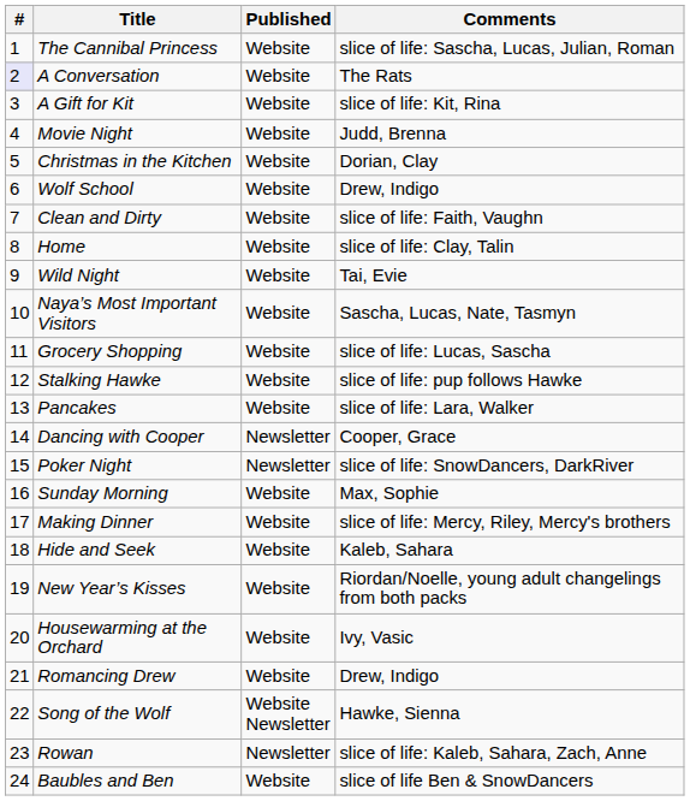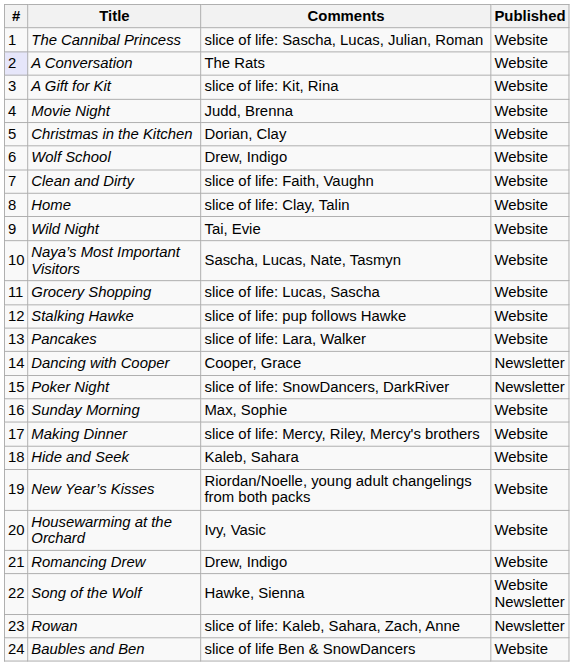 <table class="wikitable">
 <tr>
 <th>#</th>
 <th>Title</th>
+<th>Comments</th>
 <th>Published</th>
-<th>Comments</th>
 </tr>
 <tr>
 <td>1</td>
 <td><em>The Cannibal Princess</em></td>
+<td>slice of life: Sascha, Lucas, Julian, Roman</td>
 <td>Website</td>
-<td>slice of life: Sascha, Lucas, Julian, Roman</td>
 </tr>
 <tr>
 <td style="background: lavender;">2</td>
 <td><em>A Conversation</em></td>
+<td>The Rats</td>
 <td>Website</td>
-<td>The Rats</td>
 </tr>
 <tr>
 <td>3</td>
 <td><em>A Gift for Kit</em></td>
+<td>slice of life: Kit, Rina</td>
 <td>Website</td>
-<td>slice of life: Kit, Rina</td>
 </tr>
 <tr>
 <td>4</td>
 <td><em>Movie Night</em></td>
+<td>Judd, Brenna</td>
 <td>Website</td>
-<td>Judd, Brenna</td>
 </tr>
 <tr>
 <td>5</td>
 <td><em>Christmas in the Kitchen</em></td>
+<td>Dorian, Clay</td>
 <td>Website</td>
-<td>Dorian, Clay</td>
 </tr>
 <tr>
 <td>6</td>
 <td><em>Wolf School</em></td>
+<td>Drew, Indigo</td>
 <td>Website</td>
-<td>Drew, Indigo</td>
 </tr>
 <tr>
 <td>7</td>
 <td><em>Clean and Dirty</em></td>
+<td>slice of life: Faith, Vaughn</td>
 <td>Website</td>
-<td>slice of life: Faith, Vaughn</td>
 </tr>
 <tr>
 <td>8</td>
 <td><em>Home</em></td>
+<td>slice of life: Clay, Talin</td>
 <td>Website</td>
-<td>slice of life: Clay, Talin</td>
 </tr>
 <tr>
 <td>9</td>
 <td><em>Wild Night</em></td>
+<td>Tai, Evie</td>
 <td>Website</td>
-<td>Tai, Evie</td>
 </tr>
 <tr>
 <td>10</td>
 <td><em>Naya’s Most Important Visitors</em></td>
+<td>Sascha, Lucas, Nate, Tasmyn</td>
 <td>Website</td>
-<td>Sascha, Lucas, Nate, Tasmyn</td>
 </tr>
 <tr>
 <td>11</td>
 <td><em>Grocery Shopping</em></td>
+<td>slice of life: Lucas, Sascha</td>
 <td>Website</td>
-<td>slice of life: Lucas, Sascha</td>
 </tr>
 <tr>
 <td>12</td>
 <td><em>Stalking Hawke</em></td>
+<td>slice of life: pup follows Hawke</td>
 <td>Website</td>
-<td>slice of life: pup follows Hawke</td>
 </tr>
 <tr>
 <td>13</td>
 <td><em>Pancakes</em></td>
+<td>slice of life: Lara, Walker</td>
 <td>Website</td>
-<td>slice of life: Lara, Walker</td>
 </tr>
 <tr>
 <td>14</td>
 <td><em>Dancing with Cooper</em></td>
+<td>Cooper, Grace</td>
 <td>Newsletter</td>
-<td>Cooper, Grace</td>
 </tr>
 <tr>
 <td>15</td>
 <td><em>Poker Night</em></td>
+<td>slice of life: SnowDancers, DarkRiver</td>
 <td>Newsletter</td>
-<td>slice of life: SnowDancers, DarkRiver</td>
 </tr>
 <tr>
 <td>16</td>
 <td><em>Sunday Morning</em></td>
+<td>Max, Sophie</td>
 <td>Website</td>
-<td>Max, Sophie</td>
 </tr>
 <tr>
 <td>17</td>
 <td><em>Making Dinner</em></td>
+<td>slice of life: Mercy, Riley, Mercy's brothers</td>
 <td>Website</td>
-<td>slice of life: Mercy, Riley, Mercy's brothers</td>
 </tr>
 <tr>
 <td>18</td>
 <td><em>Hide and Seek</em></td>
+<td>Kaleb, Sahara</td>
 <td>Website</td>
-<td>Kaleb, Sahara</td>
 </tr>
 <tr>
 <td>19</td>
 <td><em>New Year’s Kisses</em></td>
+<td>Riordan/Noelle, young adult changelings from both packs</td>
 <td>Website</td>
-<td>Riordan/Noelle, young adult changelings from both packs</td>
 </tr>
 <tr>
 <td>20</td>
 <td><em>Housewarming at the Orchard</em></td>
+<td>Ivy, Vasic</td>
 <td>Website</td>
-<td>Ivy, Vasic</td>
 </tr>
 <tr>
 <td>21</td>
 <td><em>Romancing Drew</em></td>
+<td>Drew, Indigo</td>
 <td>Website</td>
-<td>Drew, Indigo</td>
 </tr>
 <tr>
 <td>22</td>
 <td><em>Song of the Wolf</em></td>
+<td>Hawke, Sienna</td>
 <td>Website<br>Newsletter</td>
-<td>Hawke, Sienna</td>
 </tr>
 <tr>
 <td>23</td>
 <td><em>Rowan</em></td>
+<td>slice of life: Kaleb, Sahara, Zach, Anne</td>
 <td>Newsletter</td>
-<td>slice of life: Kaleb, Sahara, Zach, Anne</td>
 </tr>
 <tr>
 <td>24</td>
 <td><em>Baubles and Ben</em></td>
+<td>slice of life Ben & SnowDancers</td>
 <td>Website</td>
-<td>slice of life Ben & SnowDancers</td>
 </tr>
 </table>
